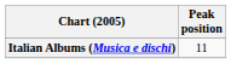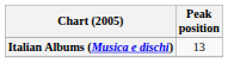 <table class="wikitable sortable plainrowheaders" style="text-align:center">
 <tr>
 <th scope="col">Chart (2005)</th>
 <th scope="col">Peak<br>position</th>
 </tr>
 <tr>
 </tr>
 <tr>
 </tr>
 <tr>
 </tr>
 <tr>
 </tr>
 <tr>
 </tr>
 <tr>
 </tr>
 <tr>
 </tr>
 <tr>
 </tr>
 <tr>
 </tr>
 <tr>
 </tr>
 <tr>
 </tr>
 <tr>
 </tr>
 <tr>
 </tr>
 <tr>
 <th scope="row">Italian Albums (<em><a href='#'>Musica e dischi</a></em>)</th>
-<td align="center">11</td>
+<td align="center">13</td>
 </tr>
 <tr>
 </tr>
 <tr>
 </tr>
 <tr>
 </tr>
 <tr>
 </tr>
 <tr>
 </tr>
 <tr>
 </tr>
 <tr>
 </tr>
 <tr>
 </tr>
 <tr>
 </tr>
 <tr>
 </tr>
 </table>
